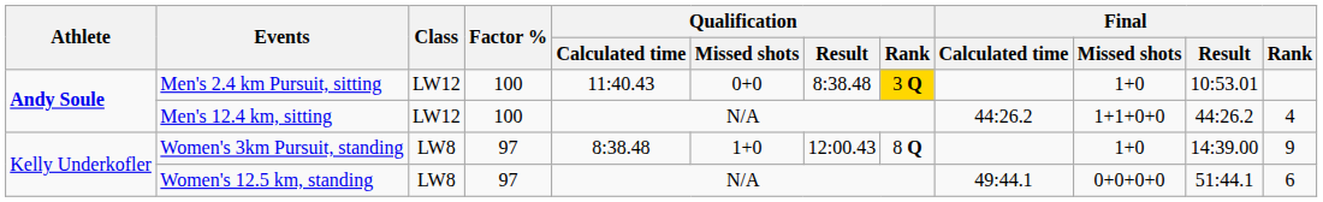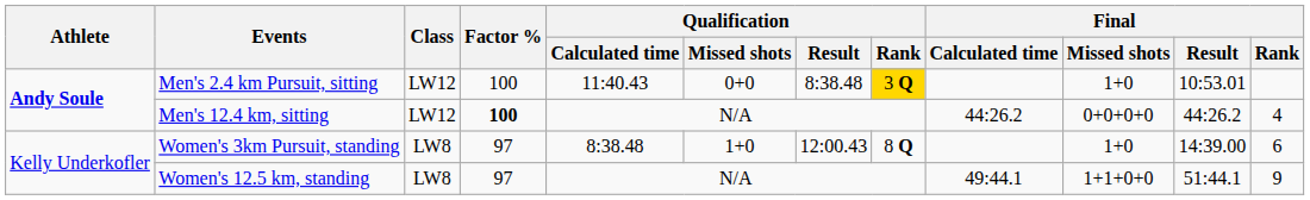 <table class="wikitable" style="font-size:90%">
 <tr>
 <th rowspan="2">Athlete</th>
 <th rowspan="2">Events</th>
 <th rowspan="2">Class</th>
 <th rowspan="2">Factor %</th>
 <th colspan="4">Qualification</th>
 <th colspan="4">Final</th>
 </tr>
 <tr>
 <th>Calculated time</th>
 <th>Missed shots</th>
 <th>Result</th>
 <th>Rank</th>
 <th>Calculated time</th>
 <th>Missed shots</th>
 <th>Result</th>
 <th>Rank</th>
 </tr>
 <tr>
 <td rowspan="2"><strong><a href='#'>Andy Soule</a></strong></td>
 <td><a href='#'>Men's 2.4 km Pursuit, sitting</a></td>
 <td align="center">LW12</td>
 <td align="center">100</td>
 <td align="center">11:40.43</td>
 <td align="center">0+0</td>
 <td align="center">8:38.48</td>
 <td align="center" style="background: gold;">3 <strong>Q</strong></td>
 <td align="center"></td>
 <td align="center">1+0</td>
 <td align="center">10:53.01</td>
 <td align="center"></td>
 </tr>
 <tr>
 <td><a href='#'>Men's 12.4 km, sitting</a></td>
 <td align="center">LW12</td>
-<td align="center">100</td>
+<td align="center"><strong>100</strong></td>
 <td align="center" colspan="4">N/A</td>
 <td align="center">44:26.2</td>
-<td align="center">1+1+0+0</td>
+<td align="center">0+0+0+0</td>
 <td align="center">44:26.2</td>
 <td align="center">4</td>
 </tr>
 <tr>
 <td rowspan="2"><a href='#'>Kelly Underkofler</a></td>
 <td><a href='#'>Women's 3km Pursuit, standing</a></td>
 <td align="center">LW8</td>
 <td align="center">97</td>
 <td align="center">8:38.48</td>
 <td align="center">1+0</td>
 <td align="center">12:00.43</td>
 <td align="center">8 <strong>Q</strong></td>
 <td align="center"></td>
 <td align="center">1+0</td>
 <td align="center">14:39.00</td>
-<td align="center">9</td>
+<td align="center">6</td>
 </tr>
 <tr>
 <td><a href='#'>Women's 12.5 km, standing</a></td>
 <td align="center">LW8</td>
 <td align="center">97</td>
 <td align="center" colspan="4">N/A</td>
 <td align="center">49:44.1</td>
-<td align="center">0+0+0+0</td>
+<td align="center">1+1+0+0</td>
 <td align="center">51:44.1</td>
-<td align="center">6</td>
+<td align="center">9</td>
 </tr>
 </table>
